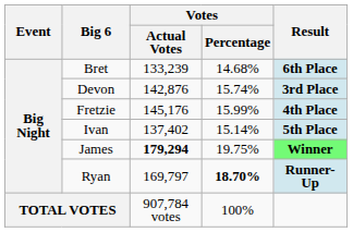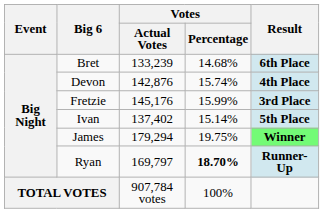 <table class="wikitable" style="text-align:center; font-size:90%; line-height:14px;" width="40%">
 <tr>
 <th rowspan=2 width="20%">Event</th>
 <th rowspan=2 width="25%">Big 6</th>
 <th colspan=2 width="30%">Votes</th>
 <th rowspan=2 width="30%">Result</th>
 </tr>
 <tr>
 <th width="25%">Actual Votes</th>
 <th width="05%">Percentage</th>
 </tr>
 <tr>
 <th rowspan=6>Big Night</th>
 <td>Bret</td>
 <td>133,239</td>
 <td>14.68%</td>
 <td align="center" bgcolor="#D1E8EF"><strong>6th Place</strong></td>
 </tr>
 <tr>
 <td>Devon</td>
 <td>142,876</td>
 <td>15.74%</td>
-<td align="center" bgcolor="#D1E8EF"><strong>3rd Place</strong></td>
+<td align="center" bgcolor="#D1E8EF"><strong>4th Place</strong></td>
 </tr>
 <tr>
 <td>Fretzie</td>
 <td>145,176</td>
 <td>15.99%</td>
-<td align="center" bgcolor="#D1E8EF"><strong>4th Place</strong></td>
+<td align="center" bgcolor="#D1E8EF"><strong>3rd Place</strong></td>
 </tr>
 <tr>
 <td>Ivan</td>
 <td>137,402</td>
 <td>15.14%</td>
 <td align="center" bgcolor="#D1E8EF"><strong>5th Place </strong></td>
 </tr>
 <tr>
 <td>James</td>
-<td><strong>179,294</strong></td>
+<td>179,294</td>
 <td>19.75%</td>
 <td align="center" bgcolor="#73FB76"><strong>Winner</strong></td>
 </tr>
 <tr>
 <td>Ryan</td>
 <td>169,797</td>
 <td><strong>18.70%</strong></td>
 <td align="center" bgcolor="#D1E8EF"><strong>Runner-Up</strong></td>
 </tr>
 <tr>
 <th colspan=2>TOTAL VOTES</th>
 <td>907,784 votes</td>
 <td>100%</td>
 <td></td>
 </tr>
 </table>
